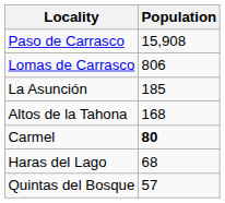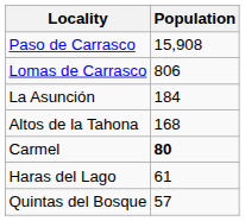 <table class="wikitable" style="line-height:1.2em;">
 <tr>
 <th>Locality</th>
 <th>Population</th>
 </tr>
 <tr>
 <td><a href='#'>Paso de Carrasco</a></td>
 <td>15,908</td>
 </tr>
 <tr>
 <td><a href='#'>Lomas de Carrasco</a></td>
 <td>806</td>
 </tr>
 <tr>
 <td>La Asunción</td>
-<td>185</td>
+<td>184</td>
 </tr>
 <tr>
 <td>Altos de la Tahona</td>
 <td>168</td>
 </tr>
 <tr>
 <td>Carmel</td>
 <td><strong>80</strong></td>
 </tr>
 <tr>
 <td>Haras del Lago</td>
-<td>68</td>
+<td>61</td>
 </tr>
 <tr>
 <td>Quintas del Bosque</td>
 <td>57</td>
 </tr>
 </table>
